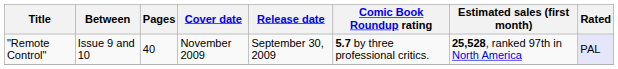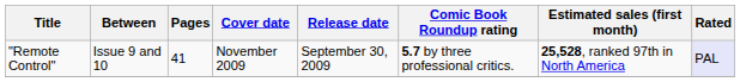 <table class="wikitable" width="100%">
 <tr>
 <th>Title</th>
 <th>Between</th>
 <th>Pages</th>
 <th><a href='#'>Cover date</a></th>
 <th><a href='#'>Release date</a></th>
 <th><a href='#'>Comic Book Roundup</a> rating</th>
 <th>Estimated sales (first month)</th>
 <th>Rated</th>
 </tr>
 <tr>
 <td>"Remote Control"</td>
 <td>Issue 9 and 10</td>
-<td>40</td>
+<td>41</td>
 <td>November 2009</td>
 <td>September 30, 2009</td>
 <td><strong>5.7</strong> by three professional critics.</td>
 <td><strong>25,528</strong>, ranked 97th in <a href='#'>North America</a></td>
 <td style="background: lavender;">PAL</td>
 </tr>
 <tr>
 </tr>
 </table>
